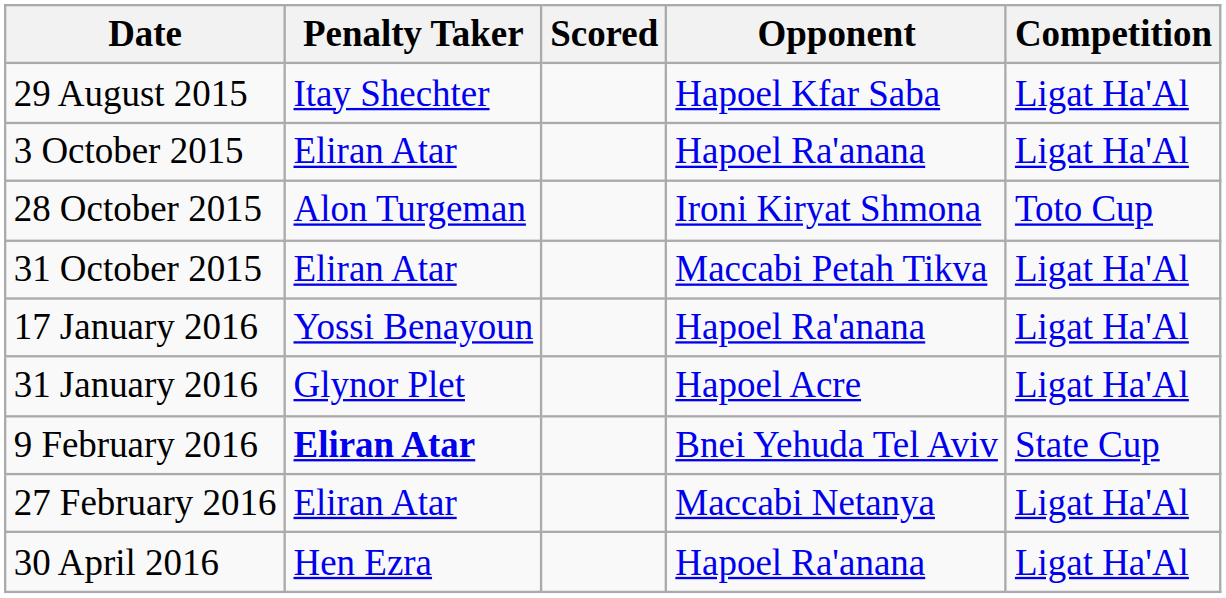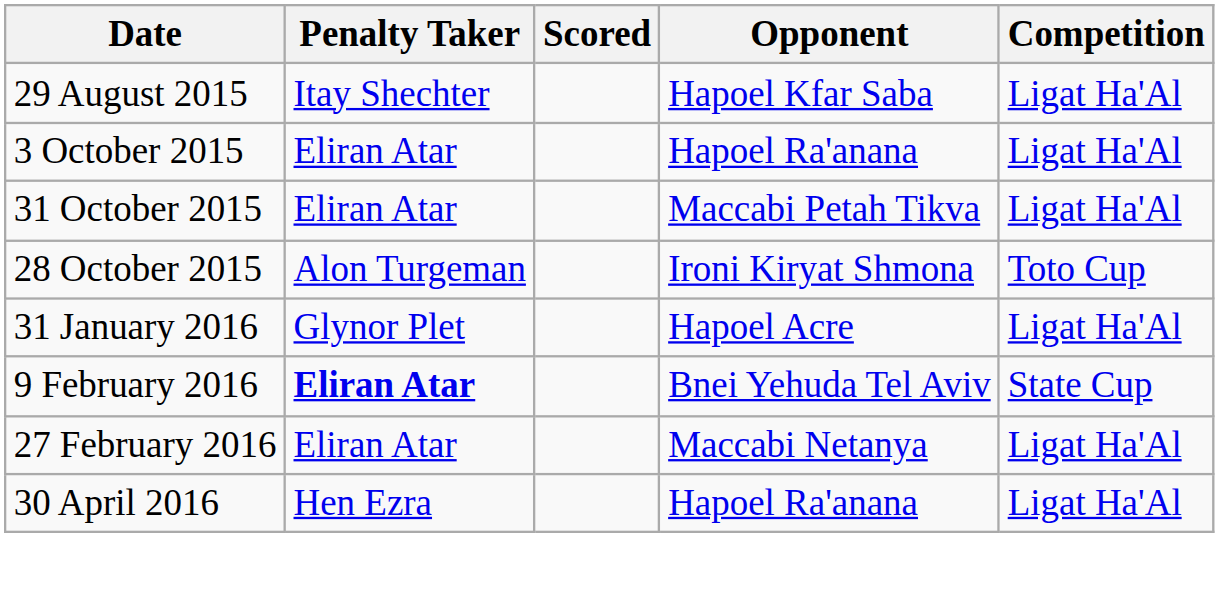 <table class="wikitable">
 <tr>
 <th>Date</th>
 <th>Penalty Taker</th>
 <th>Scored</th>
 <th>Opponent</th>
 <th>Competition</th>
 </tr>
 <tr>
 <td>29 August 2015</td>
 <td><a href='#'>Itay Shechter</a></td>
 <td></td>
 <td><a href='#'>Hapoel Kfar Saba</a></td>
 <td><a href='#'>Ligat Ha'Al</a></td>
 </tr>
 <tr>
 <td>3 October 2015</td>
 <td><a href='#'>Eliran Atar</a></td>
 <td></td>
 <td><a href='#'>Hapoel Ra'anana</a></td>
 <td><a href='#'>Ligat Ha'Al</a></td>
 </tr>
 <tr>
-<td>28 October 2015</td>
-<td><a href='#'>Alon Turgeman</a></td>
-<td></td>
-<td><a href='#'>Ironi Kiryat Shmona</a></td>
-<td><a href='#'>Toto Cup</a></td>
-</tr>
-<tr>
 <td>31 October 2015</td>
 <td><a href='#'>Eliran Atar</a></td>
 <td></td>
 <td><a href='#'>Maccabi Petah Tikva</a></td>
 <td><a href='#'>Ligat Ha'Al</a></td>
 </tr>
 <tr>
-<td>17 January 2016</td>
-<td><a href='#'>Yossi Benayoun</a></td>
+<td>28 October 2015</td>
+<td><a href='#'>Alon Turgeman</a></td>
 <td></td>
-<td><a href='#'>Hapoel Ra'anana</a></td>
-<td><a href='#'>Ligat Ha'Al</a></td>
+<td><a href='#'>Ironi Kiryat Shmona</a></td>
+<td><a href='#'>Toto Cup</a></td>
 </tr>
 <tr>
 <td>31 January 2016</td>
 <td><a href='#'>Glynor Plet</a></td>
 <td></td>
 <td><a href='#'>Hapoel Acre</a></td>
 <td><a href='#'>Ligat Ha'Al</a></td>
 </tr>
 <tr>
 <td>9 February 2016</td>
 <td><strong><a href='#'>Eliran Atar</a></strong></td>
 <td></td>
 <td><a href='#'>Bnei Yehuda Tel Aviv</a></td>
 <td><a href='#'>State Cup</a></td>
 </tr>
 <tr>
 <td>27 February 2016</td>
 <td><a href='#'>Eliran Atar</a></td>
 <td></td>
 <td><a href='#'>Maccabi Netanya</a></td>
 <td><a href='#'>Ligat Ha'Al</a></td>
 </tr>
 <tr>
 <td>30 April 2016</td>
 <td><a href='#'>Hen Ezra</a></td>
 <td></td>
 <td><a href='#'>Hapoel Ra'anana</a></td>
 <td><a href='#'>Ligat Ha'Al</a></td>
 </tr>
 </table>
